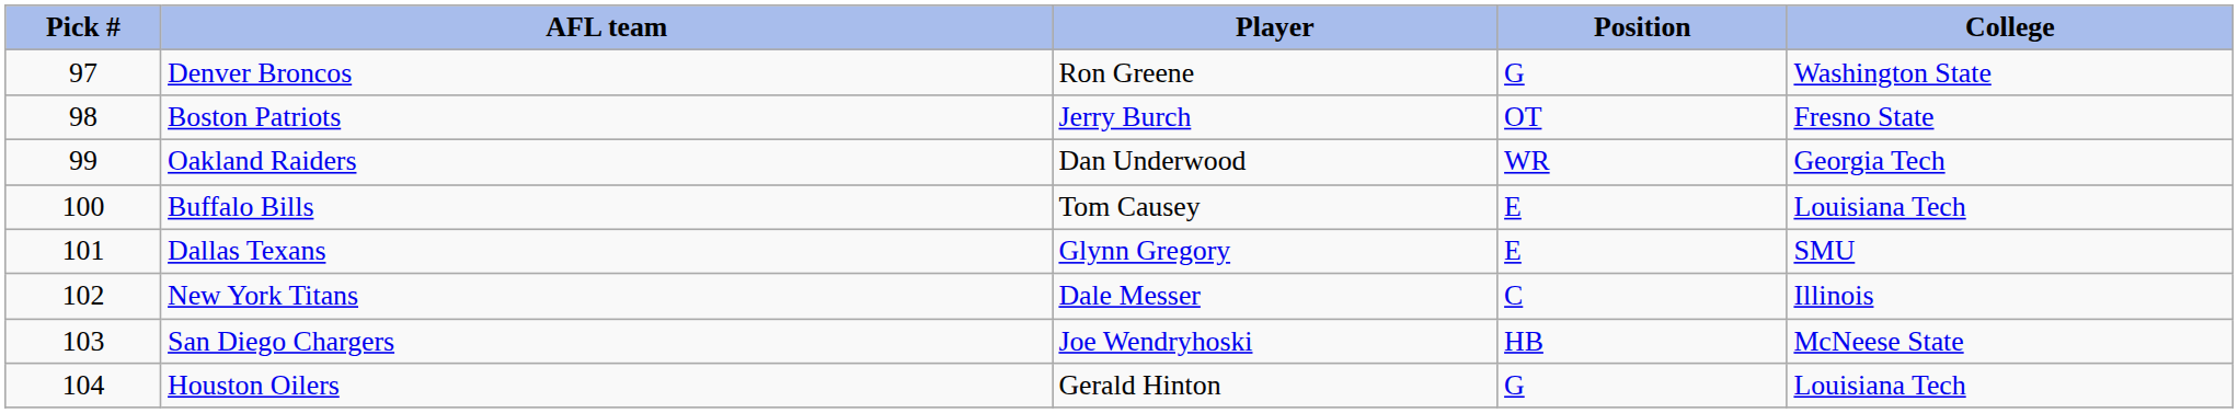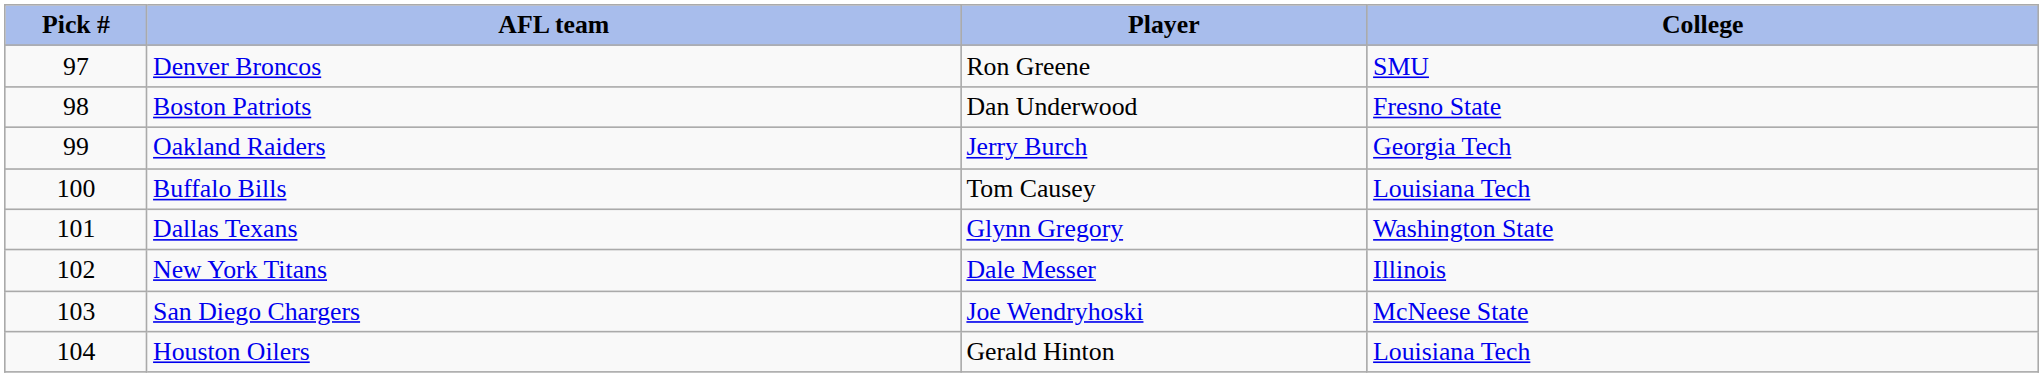 <table class="wikitable sortable sortable" style="width: 100%">
 <tr>
 <th style="background:#A8BDEC;" width=7%>Pick #</th>
 <th width=40% style="background:#A8BDEC;">AFL team</th>
 <th width=20% style="background:#A8BDEC;">Player</th>
-<th width=13% style="background:#A8BDEC;">Position</th>
 <th style="background:#A8BDEC;">College</th>
 </tr>
 <tr>
 <td align="center">97</td>
 <td><a href='#'>Denver Broncos</a></td>
 <td>Ron Greene</td>
-<td><a href='#'>G</a></td>
-<td><a href='#'>Washington State</a></td>
+<td><a href='#'>SMU</a></td>
 </tr>
 <tr>
 <td align="center">98</td>
 <td><a href='#'>Boston Patriots</a></td>
-<td><a href='#'>Jerry Burch</a></td>
-<td><a href='#'>OT</a></td>
+<td>Dan Underwood</td>
 <td><a href='#'>Fresno State</a></td>
 </tr>
 <tr>
 <td align="center">99</td>
 <td><a href='#'>Oakland Raiders</a></td>
-<td>Dan Underwood</td>
-<td><a href='#'>WR</a></td>
+<td><a href='#'>Jerry Burch</a></td>
 <td><a href='#'>Georgia Tech</a></td>
 </tr>
 <tr>
 <td align="center">100</td>
 <td><a href='#'>Buffalo Bills</a></td>
 <td>Tom Causey</td>
-<td><a href='#'>E</a></td>
 <td><a href='#'>Louisiana Tech</a></td>
 </tr>
 <tr>
 <td align="center">101</td>
 <td><a href='#'>Dallas Texans</a></td>
 <td><a href='#'>Glynn Gregory</a></td>
-<td><a href='#'>E</a></td>
-<td><a href='#'>SMU</a></td>
+<td><a href='#'>Washington State</a></td>
 </tr>
 <tr>
 <td align="center">102</td>
 <td><a href='#'>New York Titans</a></td>
 <td><a href='#'>Dale Messer</a></td>
-<td><a href='#'>C</a></td>
 <td><a href='#'>Illinois</a></td>
 </tr>
 <tr>
 <td align="center">103</td>
 <td><a href='#'>San Diego Chargers</a></td>
 <td><a href='#'>Joe Wendryhoski</a></td>
-<td><a href='#'>HB</a></td>
 <td><a href='#'>McNeese State</a></td>
 </tr>
 <tr>
 <td align="center">104</td>
 <td><a href='#'>Houston Oilers</a></td>
 <td>Gerald Hinton</td>
-<td><a href='#'>G</a></td>
 <td><a href='#'>Louisiana Tech</a></td>
 </tr>
 </table>
